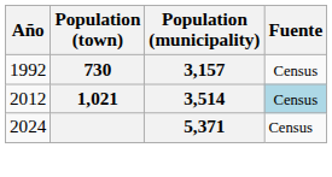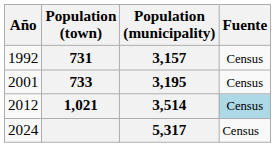 <table class="wikitable">
 <tr>
 <th>Año</th>
 <th>Population<br>(town)</th>
 <th>Population<br>(municipality)</th>
 <th>Fuente</th>
 </tr>
 <tr align="center">
 <td>1992</td>
-<th>730</th>
+<th>731</th>
 <th>3,157</th>
+<td><small>Census</small></td>
+</tr>
+<tr align="center">
+<td>2001</td>
+<th>733</th>
+<th>3,195</th>
 <td><small>Census</small></td>
 </tr>
 <tr align="center">
 <td>2012</td>
 <th>1,021</th>
 <th>3,514</th>
 <td style="background: lightblue;"><small>Census</small></td>
 </tr>
 <tr>
 <td>2024</td>
 <th></th>
-<th>5,371</th>
+<th>5,317</th>
 <td><small>Census</small></td>
 </tr>
 </table>
